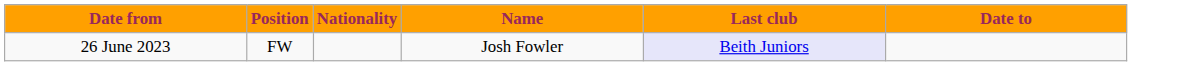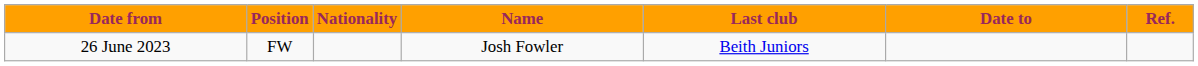 <table class="wikitable"  style="text-align:center; font-size:90%; ">
 <tr>
 <th style="background:#ffa000; color:#98285c; width:200px;">Date from</th>
 <th style="background:#ffa000; color:#98285c; width:50px;">Position</th>
 <th style="background:#ffa000; color:#98285c; width:50px;">Nationality</th>
 <th style="background:#ffa000; color:#98285c; width:200px;">Name</th>
 <th style="background:#ffa000; color:#98285c; width:200px;">Last club</th>
 <th style="background:#ffa000; color:#98285c; width:200px;">Date to</th>
+<th style="background:#ffa000; color:#98285c; width:50px;">Ref.</th>
 </tr>
 <tr>
 <td>26 June 2023</td>
 <td>FW</td>
 <td></td>
 <td>Josh Fowler</td>
-<td style="background: lavender;"><a href='#'>Beith Juniors</a></td>
+<td><a href='#'>Beith Juniors</a></td>
+<td></td>
 <td></td>
 </tr>
 </table>
